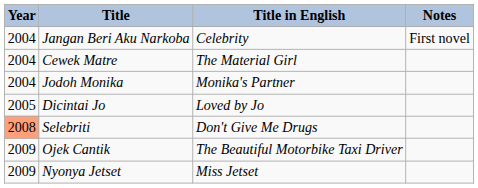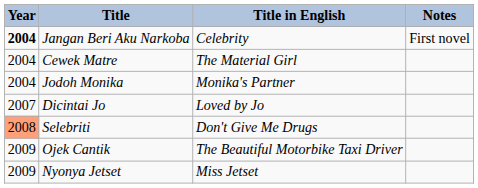 <table class="wikitable sortable">
 <tr>
 <th style="background:#B0C4DE;">Year</th>
 <th style="background:#B0C4DE;">Title</th>
 <th style="background:#B0C4DE;">Title in English</th>
 <th class="unsortable" style="background:#B0C4DE;">Notes</th>
 </tr>
 <tr>
-<td>2004</td>
+<td><strong>2004</strong></td>
 <td><em>Jangan Beri Aku Narkoba</em></td>
 <td><em>Celebrity</em></td>
 <td>First novel</td>
 </tr>
 <tr>
 <td>2004</td>
 <td><em>Cewek Matre</em></td>
 <td><em>The Material Girl</em></td>
 <td></td>
 </tr>
 <tr>
 <td>2004</td>
 <td><em>Jodoh Monika</em></td>
 <td><em>Monika's Partner</em></td>
 <td></td>
 </tr>
 <tr>
-<td>2005</td>
+<td>2007</td>
 <td><em>Dicintai Jo</em></td>
 <td><em>Loved by Jo</em></td>
 <td></td>
 </tr>
 <tr>
 <td style="background: lightsalmon;">2008</td>
 <td><em>Selebriti</em></td>
 <td><em>Don't Give Me Drugs</em></td>
 <td></td>
 </tr>
 <tr>
 <td>2009</td>
 <td><em>Ojek Cantik </em></td>
 <td><em>The Beautiful Motorbike Taxi Driver</em></td>
 <td></td>
 </tr>
 <tr>
 <td>2009</td>
 <td><em>Nyonya Jetset</em></td>
 <td><em>Miss Jetset</em></td>
 <td></td>
 </tr>
 </table>
